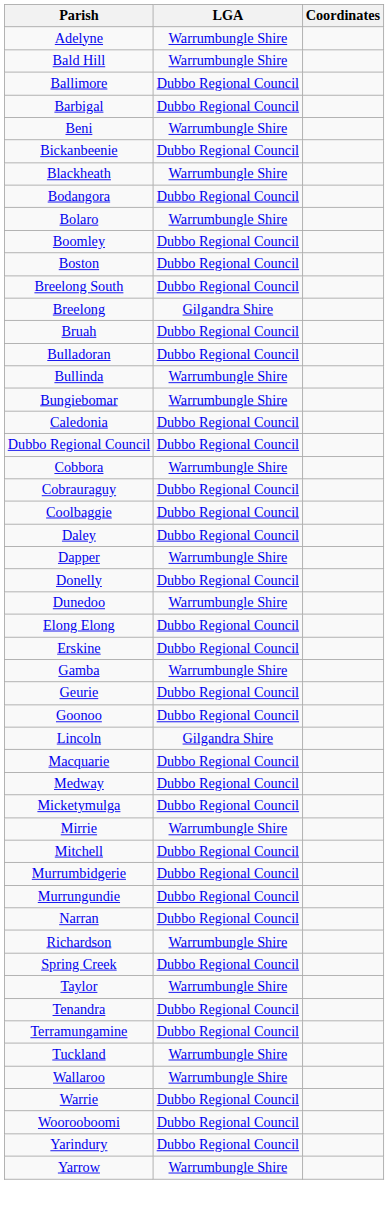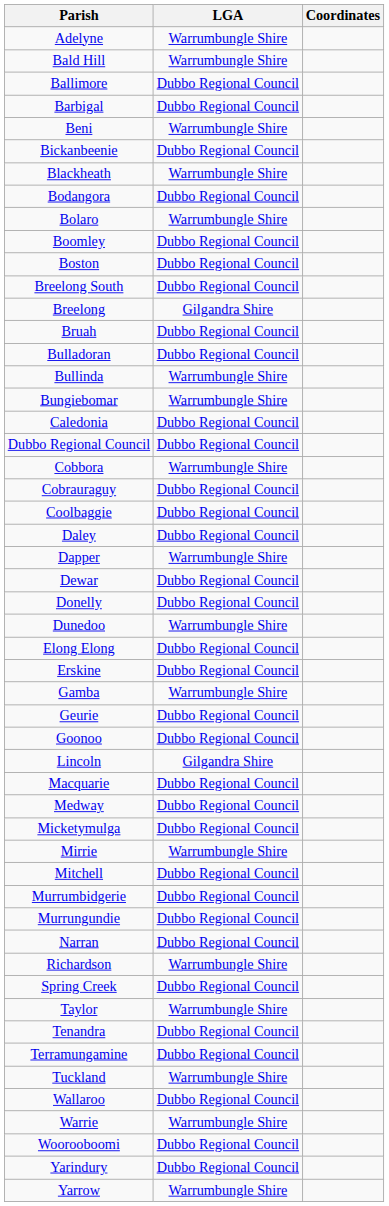 <table class="wikitable" style="text-align:center">
 <tr>
 <th>Parish</th>
 <th>LGA</th>
 <th>Coordinates</th>
 </tr>
 <tr>
 <td><a href='#'>Adelyne</a></td>
 <td><a href='#'>Warrumbungle Shire</a></td>
 <td></td>
 </tr>
 <tr>
 <td><a href='#'>Bald Hill</a></td>
 <td><a href='#'>Warrumbungle Shire</a></td>
 <td></td>
 </tr>
 <tr>
 <td><a href='#'>Ballimore</a></td>
 <td><a href='#'>Dubbo Regional Council</a></td>
 <td></td>
 </tr>
 <tr>
 <td><a href='#'>Barbigal</a></td>
 <td><a href='#'>Dubbo Regional Council</a></td>
 <td></td>
 </tr>
 <tr>
 <td><a href='#'>Beni</a></td>
 <td><a href='#'>Warrumbungle Shire</a></td>
 <td></td>
 </tr>
 <tr>
 <td><a href='#'>Bickanbeenie</a></td>
 <td><a href='#'>Dubbo Regional Council</a></td>
 <td></td>
 </tr>
 <tr>
 <td><a href='#'>Blackheath</a></td>
 <td><a href='#'>Warrumbungle Shire</a></td>
 <td></td>
 </tr>
 <tr>
 <td><a href='#'>Bodangora</a></td>
 <td><a href='#'>Dubbo Regional Council</a></td>
 <td></td>
 </tr>
 <tr>
 <td><a href='#'>Bolaro</a></td>
 <td><a href='#'>Warrumbungle Shire</a></td>
 <td></td>
 </tr>
 <tr>
 <td><a href='#'>Boomley</a></td>
 <td><a href='#'>Dubbo Regional Council</a></td>
 <td></td>
 </tr>
 <tr>
 <td><a href='#'>Boston</a></td>
 <td><a href='#'>Dubbo Regional Council</a></td>
 <td></td>
 </tr>
 <tr>
 <td><a href='#'>Breelong South</a></td>
 <td><a href='#'>Dubbo Regional Council</a></td>
 <td></td>
 </tr>
 <tr>
 <td><a href='#'>Breelong</a></td>
 <td><a href='#'>Gilgandra Shire</a></td>
 <td></td>
 </tr>
 <tr>
 <td><a href='#'>Bruah</a></td>
 <td><a href='#'>Dubbo Regional Council</a></td>
 <td></td>
 </tr>
 <tr>
 <td><a href='#'>Bulladoran</a></td>
 <td><a href='#'>Dubbo Regional Council</a></td>
 <td></td>
 </tr>
 <tr>
 <td><a href='#'>Bullinda</a></td>
 <td><a href='#'>Warrumbungle Shire</a></td>
 <td></td>
 </tr>
 <tr>
 <td><a href='#'>Bungiebomar</a></td>
 <td><a href='#'>Warrumbungle Shire</a></td>
 <td></td>
 </tr>
 <tr>
 <td><a href='#'>Caledonia</a></td>
 <td><a href='#'>Dubbo Regional Council</a></td>
 <td></td>
 </tr>
 <tr>
 <td><a href='#'>Dubbo Regional Council</a></td>
 <td><a href='#'>Dubbo Regional Council</a></td>
 <td></td>
 </tr>
 <tr>
 <td><a href='#'>Cobbora</a></td>
 <td><a href='#'>Warrumbungle Shire</a></td>
 <td></td>
 </tr>
 <tr>
 <td><a href='#'>Cobrauraguy</a></td>
 <td><a href='#'>Dubbo Regional Council</a></td>
 <td></td>
 </tr>
 <tr>
 <td><a href='#'>Coolbaggie</a></td>
 <td><a href='#'>Dubbo Regional Council</a></td>
 <td></td>
 </tr>
 <tr>
 <td><a href='#'>Daley</a></td>
 <td><a href='#'>Dubbo Regional Council</a></td>
 <td></td>
 </tr>
 <tr>
 <td><a href='#'>Dapper</a></td>
 <td><a href='#'>Warrumbungle Shire</a></td>
 <td></td>
 </tr>
 <tr>
+<td><a href='#'>Dewar</a></td>
+<td><a href='#'>Dubbo Regional Council</a></td>
+<td></td>
+</tr>
+<tr>
 <td><a href='#'>Donelly</a></td>
 <td><a href='#'>Dubbo Regional Council</a></td>
 <td></td>
 </tr>
 <tr>
 <td><a href='#'>Dunedoo</a></td>
 <td><a href='#'>Warrumbungle Shire</a></td>
 <td></td>
 </tr>
 <tr>
 <td><a href='#'>Elong Elong</a></td>
 <td><a href='#'>Dubbo Regional Council</a></td>
 <td></td>
 </tr>
 <tr>
 <td><a href='#'>Erskine</a></td>
 <td><a href='#'>Dubbo Regional Council</a></td>
 <td></td>
 </tr>
 <tr>
 <td><a href='#'>Gamba</a></td>
 <td><a href='#'>Warrumbungle Shire</a></td>
 <td></td>
 </tr>
 <tr>
 <td><a href='#'>Geurie</a></td>
 <td><a href='#'>Dubbo Regional Council</a></td>
 <td></td>
 </tr>
 <tr>
 <td><a href='#'>Goonoo</a></td>
 <td><a href='#'>Dubbo Regional Council</a></td>
 <td></td>
 </tr>
 <tr>
 <td><a href='#'>Lincoln</a></td>
 <td><a href='#'>Gilgandra Shire</a></td>
 <td></td>
 </tr>
 <tr>
 <td><a href='#'>Macquarie</a></td>
 <td><a href='#'>Dubbo Regional Council</a></td>
 <td></td>
 </tr>
 <tr>
 <td><a href='#'>Medway</a></td>
 <td><a href='#'>Dubbo Regional Council</a></td>
 <td></td>
 </tr>
 <tr>
 <td><a href='#'>Micketymulga</a></td>
 <td><a href='#'>Dubbo Regional Council</a></td>
 <td></td>
 </tr>
 <tr>
 <td><a href='#'>Mirrie</a></td>
 <td><a href='#'>Warrumbungle Shire</a></td>
 <td></td>
 </tr>
 <tr>
 <td><a href='#'>Mitchell</a></td>
 <td><a href='#'>Dubbo Regional Council</a></td>
 <td></td>
 </tr>
 <tr>
 <td><a href='#'>Murrumbidgerie</a></td>
 <td><a href='#'>Dubbo Regional Council</a></td>
 <td></td>
 </tr>
 <tr>
 <td><a href='#'>Murrungundie</a></td>
 <td><a href='#'>Dubbo Regional Council</a></td>
 <td></td>
 </tr>
 <tr>
 <td><a href='#'>Narran</a></td>
 <td><a href='#'>Dubbo Regional Council</a></td>
 <td></td>
 </tr>
 <tr>
 <td><a href='#'>Richardson</a></td>
 <td><a href='#'>Warrumbungle Shire</a></td>
 <td></td>
 </tr>
 <tr>
 <td><a href='#'>Spring Creek</a></td>
 <td><a href='#'>Dubbo Regional Council</a></td>
 <td></td>
 </tr>
 <tr>
 <td><a href='#'>Taylor</a></td>
 <td><a href='#'>Warrumbungle Shire</a></td>
 <td></td>
 </tr>
 <tr>
 <td><a href='#'>Tenandra</a></td>
 <td><a href='#'>Dubbo Regional Council</a></td>
 <td></td>
 </tr>
 <tr>
 <td><a href='#'>Terramungamine</a></td>
 <td><a href='#'>Dubbo Regional Council</a></td>
 <td></td>
 </tr>
 <tr>
 <td><a href='#'>Tuckland</a></td>
 <td><a href='#'>Warrumbungle Shire</a></td>
 <td></td>
 </tr>
 <tr>
 <td><a href='#'>Wallaroo</a></td>
-<td><a href='#'>Warrumbungle Shire</a></td>
+<td><a href='#'>Dubbo Regional Council</a></td>
 <td></td>
 </tr>
 <tr>
 <td><a href='#'>Warrie</a></td>
-<td><a href='#'>Dubbo Regional Council</a></td>
+<td><a href='#'>Warrumbungle Shire</a></td>
 <td></td>
 </tr>
 <tr>
 <td><a href='#'>Woorooboomi</a></td>
 <td><a href='#'>Dubbo Regional Council</a></td>
 <td></td>
 </tr>
 <tr>
 <td><a href='#'>Yarindury</a></td>
 <td><a href='#'>Dubbo Regional Council</a></td>
 <td></td>
 </tr>
 <tr>
 <td><a href='#'>Yarrow</a></td>
 <td><a href='#'>Warrumbungle Shire</a></td>
 <td></td>
 </tr>
 </table>
